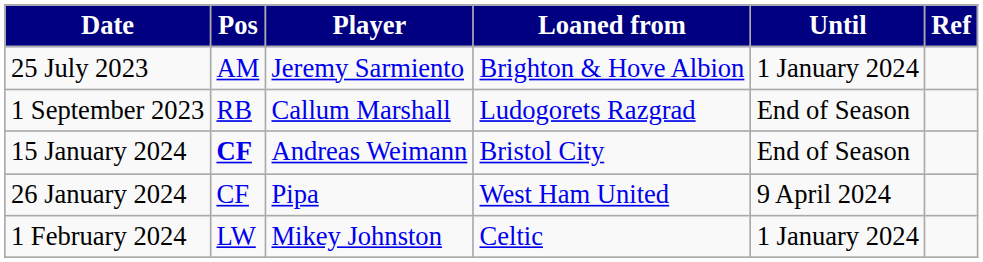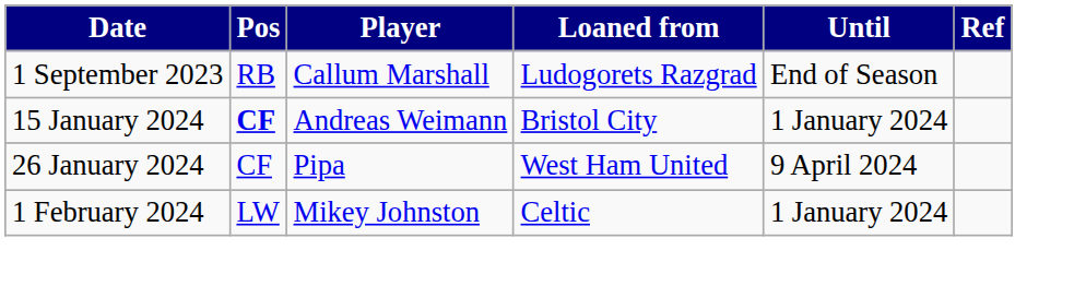 <table class="wikitable plainrowheaders sortable">
 <tr>
 <th style="background:#000080; color:white;">Date</th>
 <th style="background:#000080; color:white;">Pos</th>
 <th style="background:#000080; color:white;">Player</th>
 <th style="background:#000080; color:white;">Loaned from</th>
 <th style="background:#000080; color:white;">Until</th>
 <th style="background:#000080; color:white;">Ref</th>
-</tr>
-<tr>
-<td>25 July 2023</td>
-<td><a href='#'>AM</a></td>
-<td> <a href='#'>Jeremy Sarmiento</a></td>
-<td> <a href='#'>Brighton & Hove Albion</a></td>
-<td>1 January 2024</td>
-<td></td>
 </tr>
 <tr>
 <td>1 September 2023</td>
 <td><a href='#'>RB</a></td>
 <td> <a href='#'>Callum Marshall</a></td>
 <td> <a href='#'>Ludogorets Razgrad</a></td>
 <td>End of Season</td>
 <td></td>
 </tr>
 <tr>
 <td>15 January 2024</td>
 <td><strong><a href='#'>CF</a></strong></td>
 <td> <a href='#'>Andreas Weimann</a></td>
 <td> <a href='#'>Bristol City</a></td>
-<td>End of Season</td>
+<td>1 January 2024</td>
 <td></td>
 </tr>
 <tr>
 <td>26 January 2024</td>
 <td><a href='#'>CF</a></td>
 <td> <a href='#'>Pipa</a></td>
 <td> <a href='#'>West Ham United</a></td>
 <td>9 April 2024 </td>
 <td></td>
 </tr>
 <tr>
 <td>1 February 2024</td>
 <td><a href='#'>LW</a></td>
 <td> <a href='#'>Mikey Johnston</a></td>
 <td> <a href='#'>Celtic</a></td>
 <td>1 January 2024</td>
 <td></td>
 </tr>
 </table>
